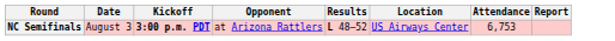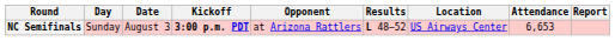 <table class="wikitable" style="font-size: 95%;">
 <tr>
 <th>Round</th>
+<th>Day</th>
 <th>Date</th>
 <th>Kickoff</th>
 <th>Opponent</th>
 <th>Results</th>
 <th>Location</th>
 <th>Attendance</th>
 <th>Report</th>
 </tr>
 <tr style= background:#ffcccc>
 <th align="center">NC Semifinals</th>
+<td align="center">Sunday</td>
 <td align="center">August 3</td>
 <td align="center"><strong>3:00 p.m. <a href='#'>PDT</a></strong></td>
 <td align="center">at <a href='#'>Arizona Rattlers</a></td>
 <td align="center"><strong>L</strong> 48–52</td>
 <td align="center"><a href='#'>US Airways Center</a></td>
-<td align="center">6,753</td>
+<td align="center">6,653</td>
 <td align="center"></td>
 </tr>
 </table>
